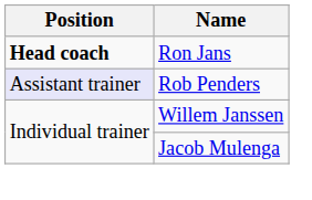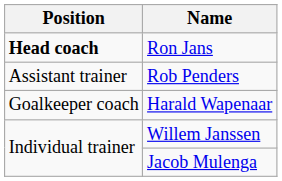 <table class="wikitable">
 <tr>
 <th>Position</th>
 <th>Name</th>
 </tr>
 <tr>
 <td><strong>Head coach</strong></td>
 <td> <a href='#'>Ron Jans</a></td>
 </tr>
 <tr>
-<td style="background: lavender;">Assistant trainer</td>
+<td>Assistant trainer</td>
 <td> <a href='#'>Rob Penders</a></td>
+</tr>
+<tr>
+<td>Goalkeeper coach</td>
+<td> <a href='#'>Harald Wapenaar</a></td>
 </tr>
 <tr>
 <td rowspan="2">Individual trainer</td>
 <td> <a href='#'>Willem Janssen</a></td>
 </tr>
 <tr>
 <td> <a href='#'>Jacob Mulenga</a></td>
 </tr>
 </table>
